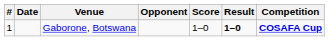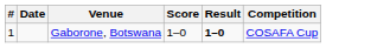 <table class="wikitable">
 <tr>
 <th>#</th>
 <th>Date</th>
 <th>Venue</th>
-<th>Opponent</th>
 <th>Score</th>
 <th>Result</th>
 <th>Competition</th>
 </tr>
 <tr>
 <td>1</td>
 <td></td>
 <td><a href='#'>Gaborone</a>, <a href='#'>Botswana</a></td>
-<td></td>
 <td>1–0</td>
 <td><strong>1–0</strong></td>
-<td><strong><a href='#'>COSAFA Cup</a></strong></td>
+<td><a href='#'>COSAFA Cup</a></td>
 </tr>
 </table>
